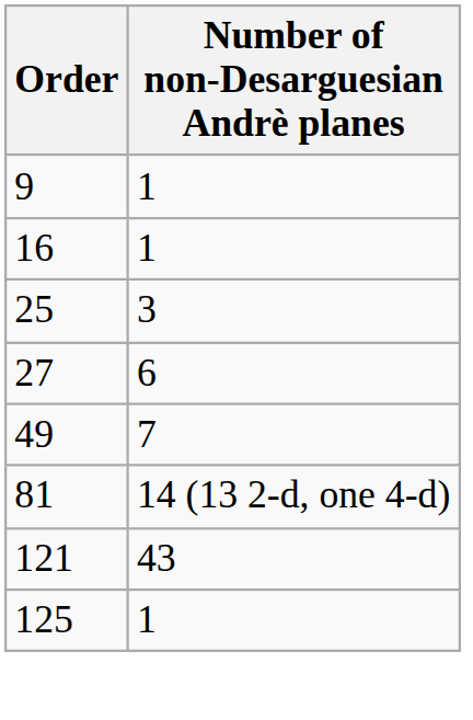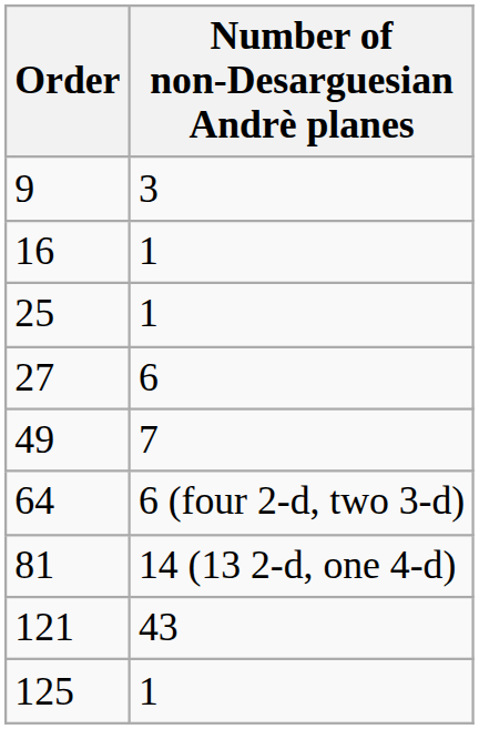 <table class="wikitable">
 <tr>
 <th>Order</th>
 <th>Number of<br>non-Desarguesian<br>Andrè planes</th>
 </tr>
 <tr>
 <td>9</td>
-<td>1</td>
+<td>3</td>
 </tr>
 <tr>
 <td>16</td>
 <td>1</td>
 </tr>
 <tr>
 <td>25</td>
-<td>3</td>
+<td>1</td>
 </tr>
 <tr>
 <td>27</td>
 <td>6</td>
 </tr>
 <tr>
 <td>49</td>
 <td>7</td>
+</tr>
+<tr>
+<td>64</td>
+<td>6 (four 2-d, two 3-d)</td>
 </tr>
 <tr>
 <td>81</td>
 <td>14 (13 2-d, one 4-d)</td>
 </tr>
 <tr>
 <td>121</td>
 <td>43</td>
 </tr>
 <tr>
 <td>125</td>
 <td>1</td>
 </tr>
 </table>
